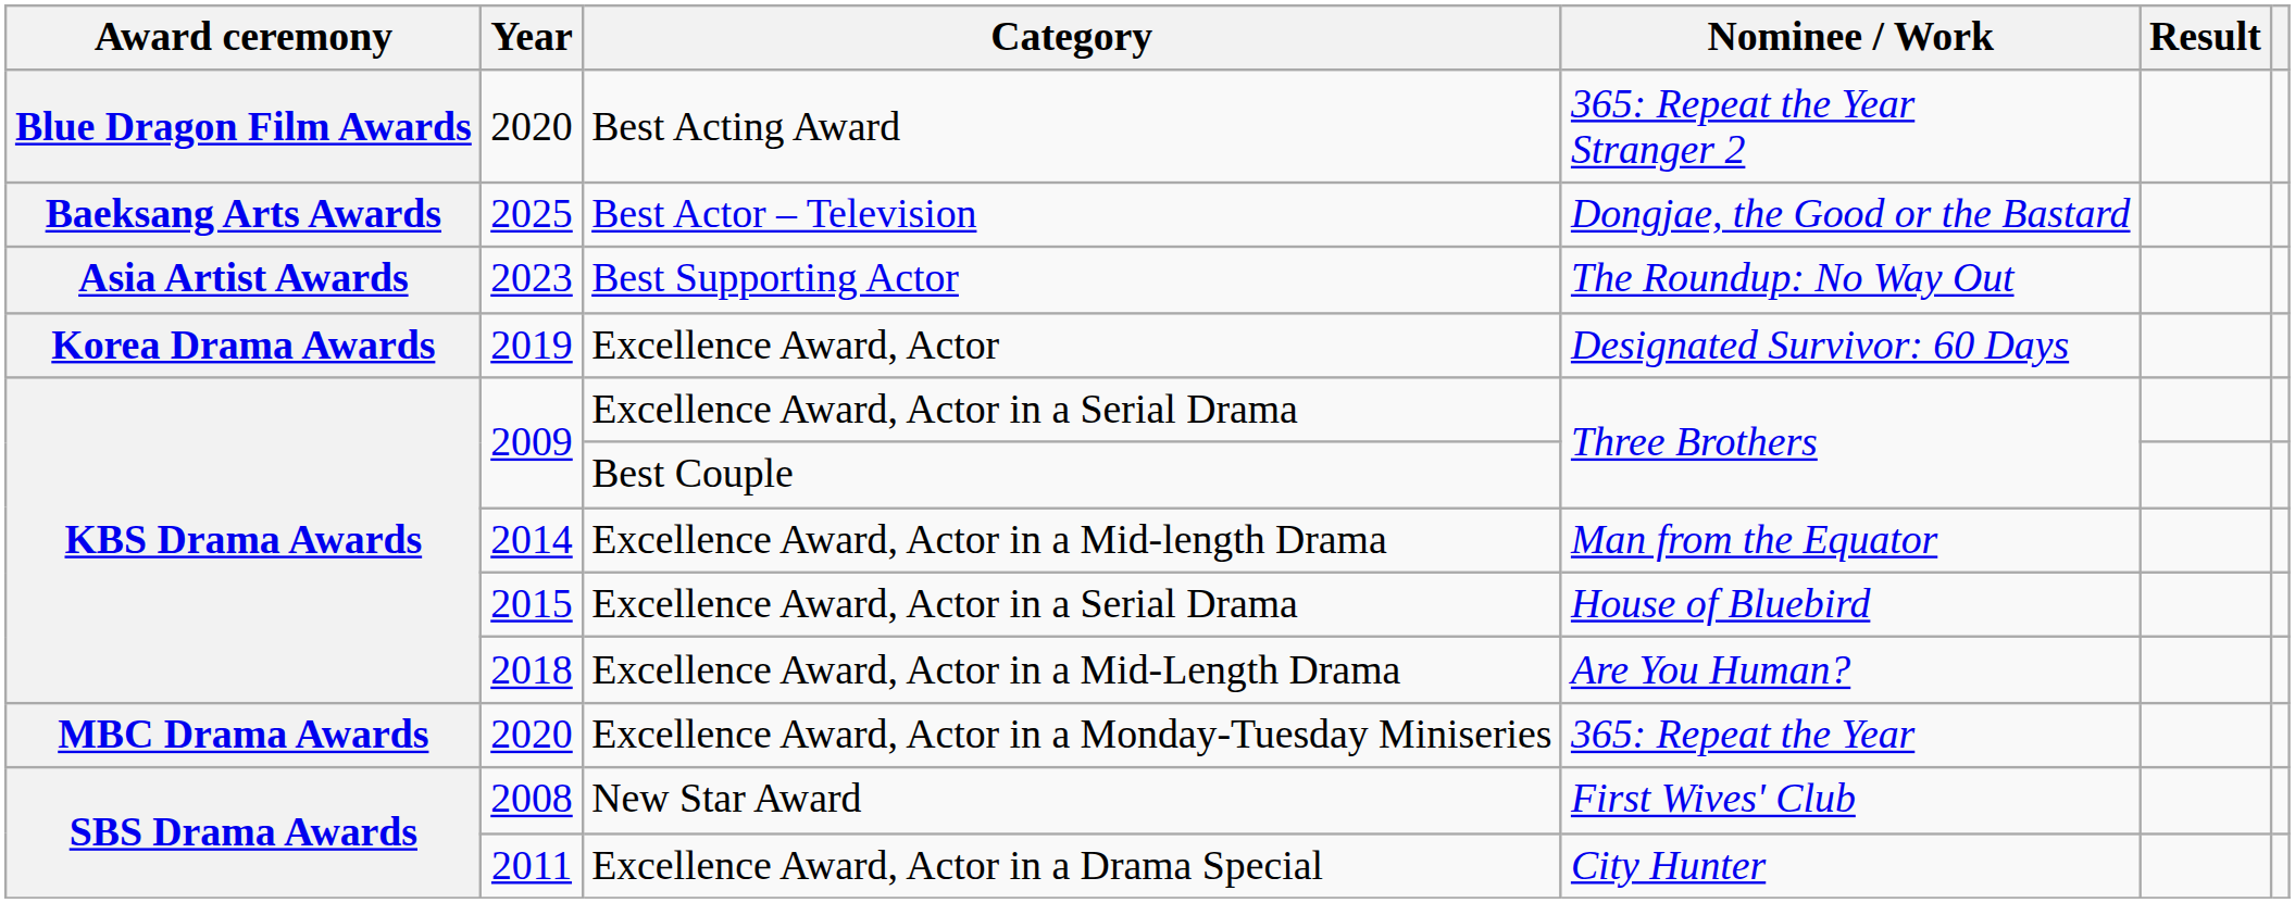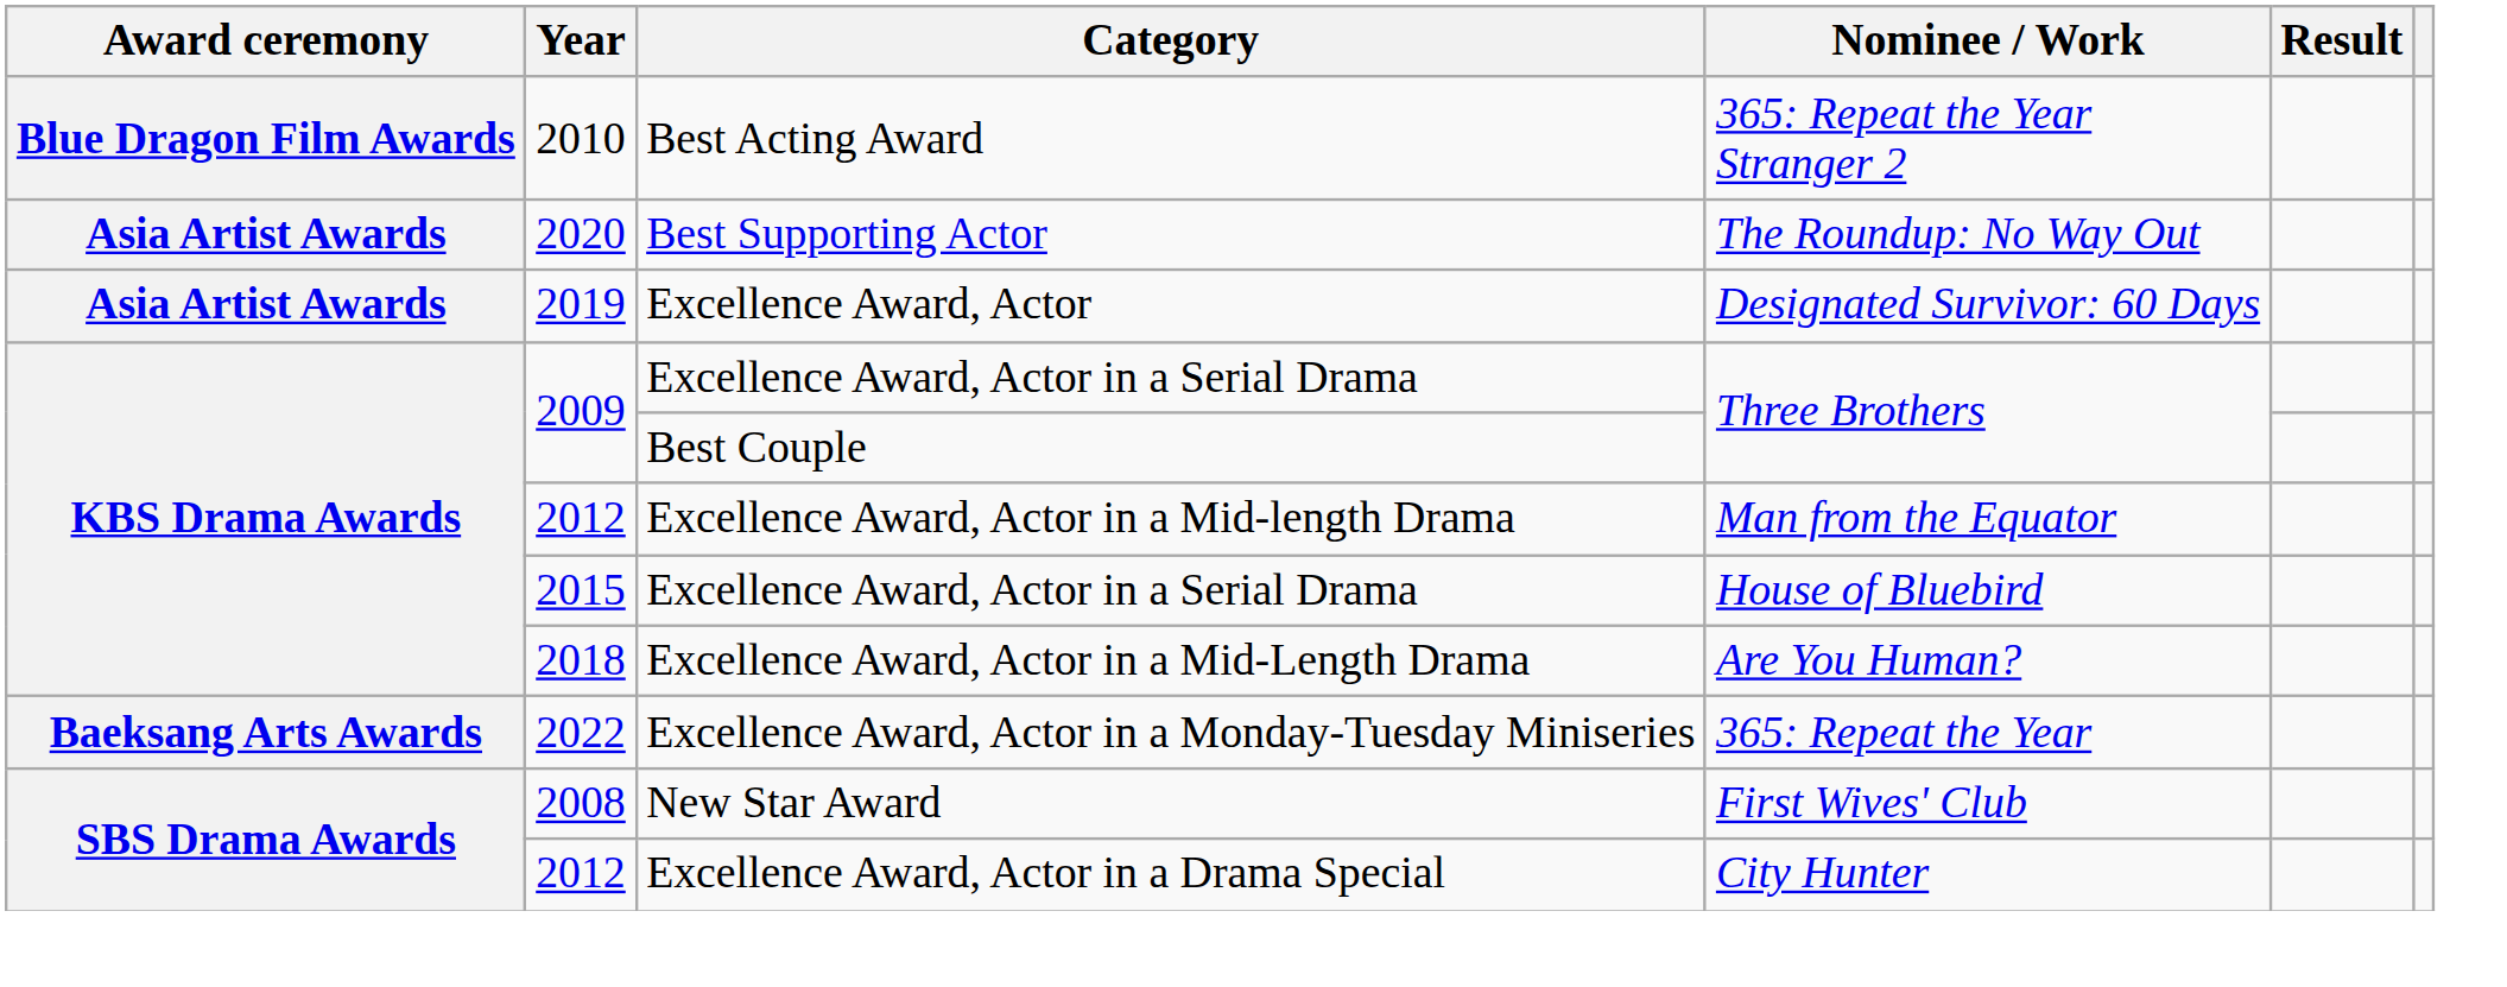 <table class="wikitable plainrowheaders sortable">
 <tr>
 <th scope="col">Award ceremony</th>
 <th scope="col">Year</th>
 <th scope="col">Category</th>
 <th scope="col">Nominee / Work</th>
 <th scope="col">Result</th>
 <th scope="col" class="unsortable"></th>
 </tr>
 <tr>
 <th scope="row"><a href='#'>Blue Dragon Film Awards</a></th>
-<td style="text-align:center">2020</td>
+<td style="text-align:center">2010</td>
 <td>Best Acting Award</td>
 <td><em><a href='#'>365: Repeat the Year</a></em> <br><em><a href='#'>Stranger 2</a></em></td>
 <td></td>
 <td style="text-align:center"></td>
 </tr>
 <tr>
-<th scope="row"><a href='#'>Baeksang Arts Awards</a></th>
-<td style="text-align:center"><a href='#'>2025</a></td>
-<td><a href='#'>Best Actor – Television</a></td>
-<td><em><a href='#'>Dongjae, the Good or the Bastard</a></em></td>
-<td></td>
-<td style="text-align:center"></td>
-</tr>
-<tr>
 <th scope="row"><a href='#'>Asia Artist Awards</a></th>
-<td style="text-align:center"><a href='#'>2023</a></td>
+<td style="text-align:center"><a href='#'>2020</a></td>
 <td><a href='#'>Best Supporting Actor</a></td>
 <td><em><a href='#'>The Roundup: No Way Out</a></em></td>
 <td></td>
 <td style="text-align:center"></td>
 </tr>
 <tr>
-<th scope="row"><a href='#'>Korea Drama Awards</a></th>
+<th scope="row"><a href='#'>Asia Artist Awards</a></th>
 <td style="text-align:center"><a href='#'>2019</a></td>
 <td>Excellence Award, Actor</td>
 <td><em><a href='#'>Designated Survivor: 60 Days</a></em></td>
 <td></td>
 <td style="text-align:center"></td>
 </tr>
 <tr>
 <th scope="row"  rowspan="5"><a href='#'>KBS Drama Awards</a></th>
 <td rowspan="2" style="text-align:center"><a href='#'>2009</a></td>
 <td>Excellence Award, Actor in a Serial Drama</td>
 <td rowspan="2"><em><a href='#'>Three Brothers</a></em></td>
 <td></td>
 <td></td>
 </tr>
 <tr>
 <td>Best Couple </td>
 <td></td>
 <td></td>
 </tr>
 <tr>
-<td style="text-align:center"><a href='#'>2014</a></td>
+<td style="text-align:center"><a href='#'>2012</a></td>
 <td>Excellence Award, Actor in a Mid-length Drama</td>
 <td><em><a href='#'>Man from the Equator</a></em></td>
 <td></td>
 <td style="text-align:center"></td>
 </tr>
 <tr>
 <td style="text-align:center"><a href='#'>2015</a></td>
 <td>Excellence Award, Actor in a Serial Drama</td>
 <td><em><a href='#'>House of Bluebird</a></em></td>
 <td></td>
 <td style="text-align:center"></td>
 </tr>
 <tr>
 <td style="text-align:center"><a href='#'>2018</a></td>
 <td>Excellence Award, Actor in a Mid-Length Drama</td>
 <td><em><a href='#'>Are You Human?</a></em></td>
 <td></td>
 <td style="text-align:center"></td>
 </tr>
 <tr>
-<th scope="row"><a href='#'>MBC Drama Awards</a></th>
-<td style="text-align:center"><a href='#'>2020</a></td>
+<th scope="row"><a href='#'>Baeksang Arts Awards</a></th>
+<td style="text-align:center"><a href='#'>2022</a></td>
 <td>Excellence Award, Actor in a Monday-Tuesday Miniseries</td>
 <td><em><a href='#'>365: Repeat the Year</a></em></td>
 <td></td>
 <td style="text-align:center"></td>
 </tr>
 <tr>
 <th scope="row"  rowspan="2"><a href='#'>SBS Drama Awards</a></th>
 <td style="text-align:center"><a href='#'>2008</a></td>
 <td>New Star Award</td>
 <td><em><a href='#'>First Wives' Club</a></em></td>
 <td></td>
 <td style="text-align:center"></td>
 </tr>
 <tr>
-<td style="text-align:center"><a href='#'>2011</a></td>
+<td style="text-align:center"><a href='#'>2012</a></td>
 <td>Excellence Award, Actor in a Drama Special</td>
 <td><em><a href='#'>City Hunter</a></em></td>
 <td></td>
 <td style="text-align:center"></td>
 </tr>
 </table>
